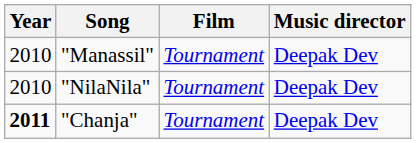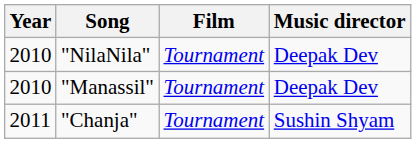 <table class="wikitable">
 <tr>
 <th>Year</th>
 <th>Song</th>
 <th>Film</th>
 <th>Music director</th>
 </tr>
 <tr>
 <td rowspan="">2010</td>
+<td>"NilaNila"</td>
+<td><em><a href='#'>Tournament</a></em></td>
+<td><a href='#'>Deepak Dev</a></td>
+</tr>
+<tr>
+<td rowspan="">2010</td>
 <td>"Manassil"</td>
 <td><em><a href='#'>Tournament</a></em></td>
 <td><a href='#'>Deepak Dev</a></td>
 </tr>
 <tr>
-<td rowspan="">2010</td>
-<td>"NilaNila"</td>
-<td><em><a href='#'>Tournament</a></em></td>
-<td><a href='#'>Deepak Dev</a></td>
-</tr>
-<tr>
-<td rowspan=""><strong>2011</strong></td>
+<td rowspan="">2011</td>
 <td>"Chanja"</td>
 <td><em><a href='#'>Tournament</a></em></td>
-<td><a href='#'>Deepak Dev</a></td>
+<td><a href='#'>Sushin Shyam</a></td>
 </tr>
 </table>
